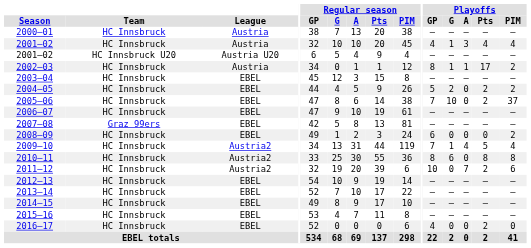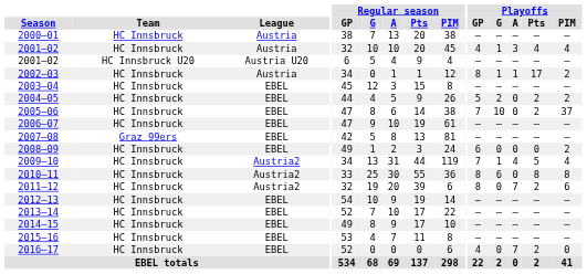 <table border="0" cellpadding="1" cellspacing="0" style="text-align:center; width:60em">
 <tr bgcolor="#e0e0e0">
 <th colspan="3" bgcolor="#ffffff"></th>
 <th rowspan="99" bgcolor="#ffffff"></th>
 <th colspan="5"><a href='#'>Regular season</a></th>
 <th rowspan="99" bgcolor="#ffffff"></th>
 <th colspan="5"><a href='#'>Playoffs</a></th>
 </tr>
 <tr bgcolor="#e0e0e0">
 <th><a href='#'>Season</a></th>
 <th>Team</th>
 <th>League</th>
 <th>GP</th>
 <th><a href='#'>G</a></th>
 <th><a href='#'>A</a></th>
 <th><a href='#'>Pts</a></th>
 <th><a href='#'>PIM</a></th>
 <th>GP</th>
 <th>G</th>
 <th>A</th>
 <th>Pts</th>
 <th>PIM</th>
 </tr>
 <tr>
 <td><a href='#'>2000–01</a></td>
 <td><a href='#'>HC Innsbruck</a></td>
 <td><a href='#'>Austria</a></td>
 <td>38</td>
 <td>7</td>
 <td>13</td>
 <td>20</td>
 <td>38</td>
 <td>—</td>
 <td>—</td>
 <td>—</td>
 <td>—</td>
 <td>—</td>
 </tr>
 <tr bgcolor="#f0f0f0">
 <td><a href='#'>2001–02</a></td>
 <td>HC Innsbruck</td>
 <td>Austria</td>
 <td>32</td>
 <td>10</td>
 <td>10</td>
 <td>20</td>
 <td>45</td>
 <td>4</td>
 <td>1</td>
 <td>3</td>
 <td>4</td>
 <td>4</td>
 </tr>
 <tr>
 <td>2001–02</td>
 <td>HC Innsbruck U20</td>
 <td>Austria U20</td>
 <td>6</td>
 <td>5</td>
 <td>4</td>
 <td>9</td>
 <td>4</td>
 <td>—</td>
 <td>—</td>
 <td>—</td>
 <td>—</td>
 <td>—</td>
 </tr>
 <tr bgcolor="#f0f0f0">
 <td><a href='#'>2002–03</a></td>
 <td>HC Innsbruck</td>
 <td>Austria</td>
 <td>34</td>
 <td>0</td>
 <td>1</td>
 <td>1</td>
 <td>12</td>
 <td>8</td>
 <td>1</td>
 <td>1</td>
 <td>17</td>
 <td>2</td>
 </tr>
 <tr>
 <td><a href='#'>2003–04</a></td>
 <td>HC Innsbruck</td>
 <td>EBEL</td>
 <td>45</td>
 <td>12</td>
 <td>3</td>
 <td>15</td>
 <td>8</td>
 <td>—</td>
 <td>—</td>
 <td>—</td>
 <td>—</td>
 <td>—</td>
 </tr>
 <tr bgcolor="#f0f0f0">
 <td><a href='#'>2004–05</a></td>
 <td>HC Innsbruck</td>
 <td>EBEL</td>
 <td>44</td>
 <td>4</td>
 <td>5</td>
 <td>9</td>
 <td>26</td>
 <td>5</td>
 <td>2</td>
 <td>0</td>
 <td>2</td>
 <td>2</td>
 </tr>
 <tr>
 <td><a href='#'>2005–06</a></td>
 <td>HC Innsbruck</td>
 <td>EBEL</td>
 <td>47</td>
 <td>8</td>
 <td>6</td>
 <td>14</td>
 <td>38</td>
 <td>7</td>
 <td>10</td>
 <td>0</td>
 <td>2</td>
 <td>37</td>
 </tr>
 <tr bgcolor="#f0f0f0">
 <td><a href='#'>2006–07</a></td>
 <td>HC Innsbruck</td>
 <td>EBEL</td>
 <td>47</td>
 <td>9</td>
 <td>10</td>
 <td>19</td>
 <td>61</td>
 <td>—</td>
 <td>—</td>
 <td>—</td>
 <td>—</td>
 <td>—</td>
 </tr>
 <tr>
 <td><a href='#'>2007–08</a></td>
 <td><a href='#'>Graz 99ers</a></td>
 <td>EBEL</td>
 <td>42</td>
 <td>5</td>
 <td>8</td>
 <td>13</td>
 <td>81</td>
 <td>—</td>
 <td>—</td>
 <td>—</td>
 <td>—</td>
 <td>—</td>
 </tr>
 <tr bgcolor="#f0f0f0">
 <td><a href='#'>2008–09</a></td>
 <td>HC Innsbruck</td>
 <td>EBEL</td>
 <td>49</td>
 <td>1</td>
 <td>2</td>
 <td>3</td>
 <td>24</td>
 <td>6</td>
 <td>0</td>
 <td>0</td>
 <td>0</td>
 <td>2</td>
 </tr>
 <tr>
 <td><a href='#'>2009–10</a></td>
 <td>HC Innsbruck</td>
 <td><a href='#'>Austria2</a></td>
 <td>34</td>
 <td>13</td>
 <td>31</td>
 <td>44</td>
 <td>119</td>
 <td>7</td>
 <td>1</td>
 <td>4</td>
 <td>5</td>
 <td>4</td>
 </tr>
 <tr bgcolor="#f0f0f0">
 <td><a href='#'>2010–11</a></td>
 <td>HC Innsbruck</td>
 <td>Austria2</td>
 <td>33</td>
 <td>25</td>
 <td>30</td>
 <td>55</td>
 <td>36</td>
 <td>8</td>
 <td>6</td>
 <td>0</td>
 <td>8</td>
 <td>8</td>
 </tr>
 <tr>
 <td><a href='#'>2011–12</a></td>
 <td>HC Innsbruck</td>
 <td>Austria2</td>
 <td>32</td>
 <td>19</td>
 <td>20</td>
 <td>39</td>
 <td>6</td>
-<td>10</td>
+<td>8</td>
 <td>0</td>
 <td>7</td>
 <td>2</td>
 <td>6</td>
 </tr>
 <tr bgcolor="#f0f0f0">
 <td><a href='#'>2012–13</a></td>
 <td>HC Innsbruck</td>
 <td>EBEL</td>
 <td>54</td>
 <td>10</td>
 <td>9</td>
 <td>19</td>
 <td>14</td>
 <td>—</td>
 <td>—</td>
 <td>—</td>
 <td>—</td>
 <td>—</td>
 </tr>
 <tr>
 <td><a href='#'>2013–14</a></td>
 <td>HC Innsbruck</td>
 <td>EBEL</td>
 <td>52</td>
 <td>7</td>
 <td>10</td>
 <td>17</td>
 <td>22</td>
 <td>—</td>
 <td>—</td>
 <td>—</td>
 <td>—</td>
 <td>—</td>
 </tr>
 <tr bgcolor="#f0f0f0">
 <td><a href='#'>2014–15</a></td>
 <td>HC Innsbruck</td>
 <td>EBEL</td>
 <td>49</td>
 <td>8</td>
 <td>9</td>
 <td>17</td>
 <td>10</td>
 <td>—</td>
 <td>—</td>
 <td>—</td>
 <td>—</td>
 <td>—</td>
 </tr>
 <tr>
 <td><a href='#'>2015–16</a></td>
 <td>HC Innsbruck</td>
 <td>EBEL</td>
 <td>53</td>
 <td>4</td>
 <td>7</td>
 <td>11</td>
 <td>8</td>
 <td>—</td>
 <td>—</td>
 <td>—</td>
 <td>—</td>
 <td>—</td>
 </tr>
 <tr bgcolor="#f0f0f0">
 <td><a href='#'>2016–17</a></td>
 <td>HC Innsbruck</td>
 <td>EBEL</td>
 <td>52</td>
 <td>0</td>
 <td>0</td>
 <td>0</td>
 <td>6</td>
 <td>4</td>
 <td>0</td>
-<td>0</td>
+<td>7</td>
 <td>2</td>
 <td>0</td>
 </tr>
 <tr>
 </tr>
 <tr ALIGN="center" bgcolor="#e0e0e0">
 <th colspan="3">EBEL totals</th>
 <th ALIGN="center">534</th>
 <th ALIGN="center">68</th>
 <th ALIGN="center">69</th>
 <th ALIGN="center">137</th>
 <th ALIGN="center">298</th>
 <th ALIGN="center">22</th>
 <th ALIGN="center">2</th>
 <th ALIGN="center">0</th>
 <th ALIGN="center">2</th>
 <th ALIGN="center">41</th>
 </tr>
 </table>
